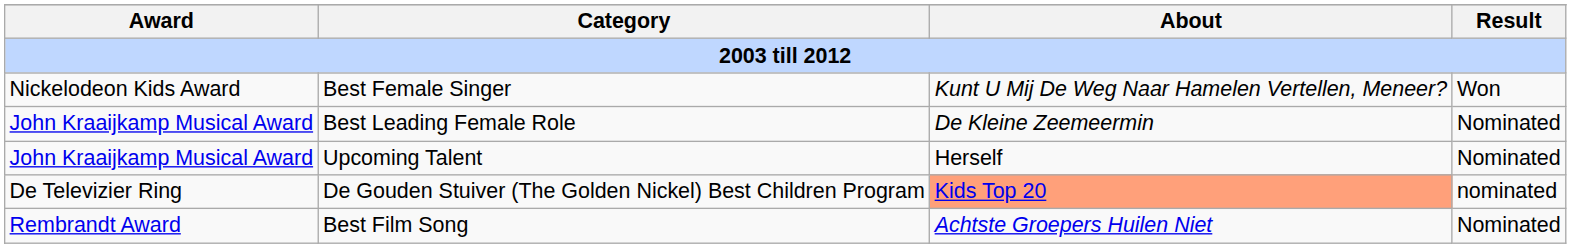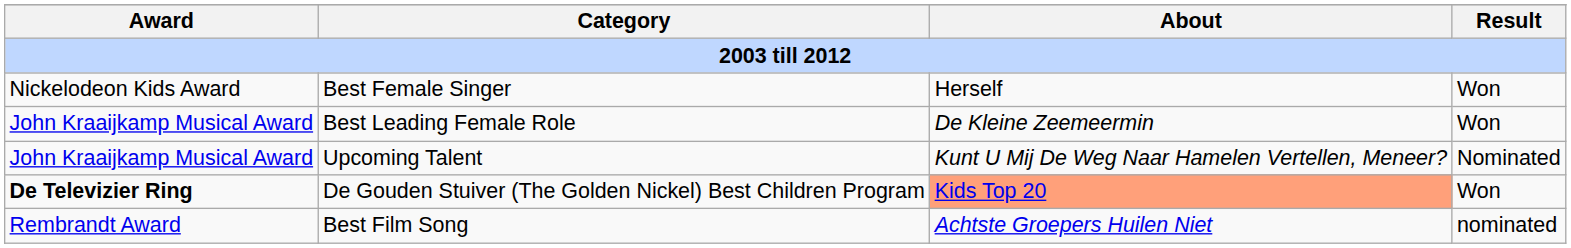 <table class="wikitable">
 <tr ---- bgcolor="#ebf5ff">
 </tr>
 <tr>
 <th>Award</th>
 <th>Category</th>
 <th>About</th>
 <th>Result</th>
 </tr>
 <tr ---- bgcolor="#bfd7ff">
 <td colspan=5 align=center><strong>2003 till 2012</strong></td>
 </tr>
 <tr>
 <td>Nickelodeon Kids Award</td>
 <td>Best Female Singer</td>
-<td><em>Kunt U Mij De Weg Naar Hamelen Vertellen, Meneer?</em></td>
+<td>Herself</td>
 <td>Won</td>
 </tr>
 <tr>
 <td><a href='#'>John Kraaijkamp Musical Award</a></td>
 <td>Best Leading Female Role</td>
 <td><em>De Kleine Zeemeermin</em></td>
-<td>Nominated</td>
+<td>Won</td>
 </tr>
 <tr>
 <td><a href='#'>John Kraaijkamp Musical Award</a></td>
 <td>Upcoming Talent</td>
-<td>Herself</td>
+<td><em>Kunt U Mij De Weg Naar Hamelen Vertellen, Meneer?</em></td>
 <td>Nominated</td>
 </tr>
 <tr>
-<td>De Televizier Ring</td>
+<td><strong>De Televizier Ring</strong></td>
 <td>De Gouden Stuiver (The Golden Nickel) Best Children Program</td>
 <td style="background: lightsalmon;"><a href='#'>Kids Top 20</a></td>
-<td>nominated</td>
+<td>Won</td>
 </tr>
 <tr>
 <td><a href='#'>Rembrandt Award</a></td>
 <td>Best Film Song</td>
 <td><em><a href='#'>Achtste Groepers Huilen Niet</a></em></td>
-<td>Nominated</td>
+<td>nominated</td>
 </tr>
 </table>
